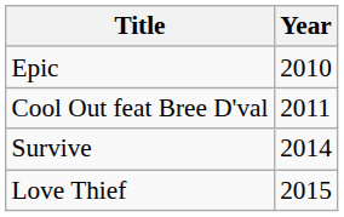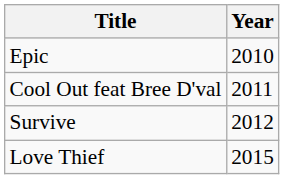 <table class="wikitable sortable ">
 <tr>
 <th>Title</th>
 <th>Year</th>
 </tr>
 <tr>
 <td>Epic</td>
 <td>2010</td>
 </tr>
 <tr>
 <td>Cool Out feat Bree D'val</td>
 <td>2011</td>
 </tr>
 <tr>
 <td>Survive</td>
-<td>2014</td>
+<td>2012</td>
 </tr>
 <tr>
 <td>Love Thief</td>
 <td>2015</td>
 </tr>
 </table>
